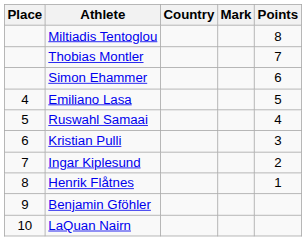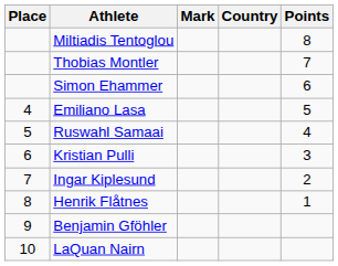 <table class="wikitable">
 <tr>
 <th>Place</th>
 <th>Athlete</th>
+<th>Mark</th>
 <th>Country</th>
-<th>Mark</th>
 <th>Points</th>
 </tr>
 <tr>
 <td align=center></td>
 <td><a href='#'>Miltiadis Tentoglou</a></td>
+<td> </td>
 <td></td>
-<td> </td>
 <td align=center>8</td>
 </tr>
 <tr>
 <td align=center></td>
 <td><a href='#'>Thobias Montler</a></td>
+<td> </td>
 <td></td>
-<td> </td>
 <td align=center>7</td>
 </tr>
 <tr>
 <td align=center></td>
 <td><a href='#'>Simon Ehammer</a></td>
+<td> </td>
 <td></td>
-<td> </td>
 <td align=center>6</td>
 </tr>
 <tr>
 <td align=center>4</td>
 <td><a href='#'>Emiliano Lasa</a></td>
+<td> </td>
 <td></td>
-<td> </td>
 <td align=center>5</td>
 </tr>
 <tr>
 <td align=center>5</td>
 <td><a href='#'>Ruswahl Samaai</a></td>
+<td> </td>
 <td></td>
-<td> </td>
 <td align=center>4</td>
 </tr>
 <tr>
 <td align=center>6</td>
 <td><a href='#'>Kristian Pulli</a></td>
+<td> </td>
 <td></td>
-<td> </td>
 <td align=center>3</td>
 </tr>
 <tr>
 <td align=center>7</td>
 <td><a href='#'>Ingar Kiplesund</a></td>
+<td> </td>
 <td></td>
-<td> </td>
 <td align=center>2</td>
 </tr>
 <tr>
 <td align=center>8</td>
 <td><a href='#'>Henrik Flåtnes</a></td>
+<td> </td>
 <td></td>
-<td> </td>
 <td align=center>1</td>
 </tr>
 <tr>
 <td align=center>9</td>
 <td><a href='#'>Benjamin Gföhler</a></td>
+<td> </td>
 <td></td>
-<td> </td>
 <td align=center></td>
 </tr>
 <tr>
 <td align=center>10</td>
 <td><a href='#'>LaQuan Nairn</a></td>
+<td> </td>
 <td></td>
-<td> </td>
 <td align=center></td>
 </tr>
 </table>
